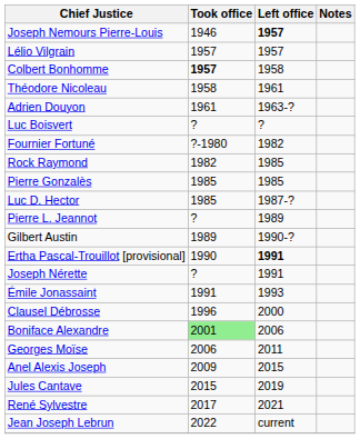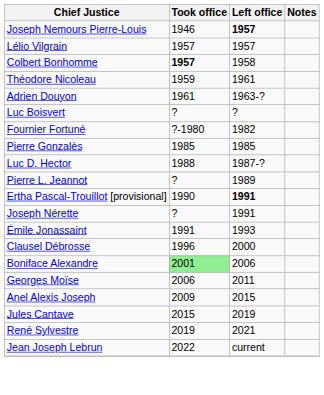 <table class="wikitable">
 <tr>
 <th>Chief Justice</th>
 <th>Took office</th>
 <th>Left office</th>
 <th>Notes</th>
 </tr>
 <tr>
 <td><a href='#'>Joseph Nemours Pierre-Louis</a></td>
 <td>1946</td>
 <td><strong>1957</strong></td>
 <td></td>
 </tr>
 <tr>
 <td><a href='#'>Lélio Vilgrain</a></td>
 <td>1957</td>
 <td>1957</td>
 <td></td>
 </tr>
 <tr>
 <td><a href='#'>Colbert Bonhomme</a></td>
 <td><strong>1957</strong></td>
 <td>1958</td>
 <td></td>
 </tr>
 <tr>
 <td><a href='#'>Théodore Nicoleau</a></td>
-<td>1958</td>
+<td>1959</td>
 <td>1961</td>
 <td></td>
 </tr>
 <tr>
 <td><a href='#'>Adrien Douyon</a></td>
 <td>1961</td>
 <td>1963-?</td>
 <td></td>
 </tr>
 <tr>
 <td><a href='#'>Luc Boisvert</a></td>
 <td>?</td>
 <td>?</td>
 <td></td>
 </tr>
 <tr>
 <td><a href='#'>Fournier Fortuné</a></td>
 <td>?-1980</td>
 <td>1982</td>
 <td></td>
 </tr>
 <tr>
-<td><a href='#'>Rock Raymond</a></td>
-<td>1982</td>
-<td>1985</td>
-<td></td>
-</tr>
-<tr>
 <td><a href='#'>Pierre Gonzalès</a></td>
 <td>1985</td>
 <td>1985</td>
 <td></td>
 </tr>
 <tr>
 <td><a href='#'>Luc D. Hector</a></td>
-<td>1985</td>
+<td>1988</td>
 <td>1987-?</td>
 <td></td>
 </tr>
 <tr>
 <td><a href='#'>Pierre L. Jeannot</a></td>
 <td>?</td>
 <td>1989</td>
-<td></td>
-</tr>
-<tr>
-<td>Gilbert Austin</td>
-<td>1989</td>
-<td>1990-?</td>
 <td></td>
 </tr>
 <tr>
 <td><a href='#'>Ertha Pascal-Trouillot</a> [provisional]</td>
 <td>1990</td>
 <td><strong>1991</strong></td>
 <td></td>
 </tr>
 <tr>
 <td><a href='#'>Joseph Nérette</a></td>
 <td>?</td>
 <td>1991</td>
 <td></td>
 </tr>
 <tr>
 <td><a href='#'>Émile Jonassaint</a></td>
 <td>1991</td>
 <td>1993</td>
 <td></td>
 </tr>
 <tr>
 <td><a href='#'>Clausel Débrosse</a></td>
 <td>1996</td>
 <td>2000</td>
 <td></td>
 </tr>
 <tr>
 <td><a href='#'>Boniface Alexandre</a></td>
 <td style="background: lightgreen;">2001</td>
 <td>2006</td>
 <td></td>
 </tr>
 <tr>
 <td><a href='#'>Georges Moïse</a></td>
 <td>2006</td>
 <td>2011</td>
 <td></td>
 </tr>
 <tr>
 <td><a href='#'>Anel Alexis Joseph</a></td>
 <td>2009</td>
 <td>2015</td>
 <td></td>
 </tr>
 <tr>
 <td><a href='#'>Jules Cantave</a></td>
 <td>2015</td>
 <td>2019</td>
 <td></td>
 </tr>
 <tr>
 <td><a href='#'>René Sylvestre</a></td>
-<td>2017</td>
+<td>2019</td>
 <td>2021</td>
 <td></td>
 </tr>
 <tr>
 <td><a href='#'>Jean Joseph Lebrun</a></td>
 <td>2022</td>
 <td>current</td>
 <td></td>
 </tr>
 <tr>
 </tr>
 </table>
